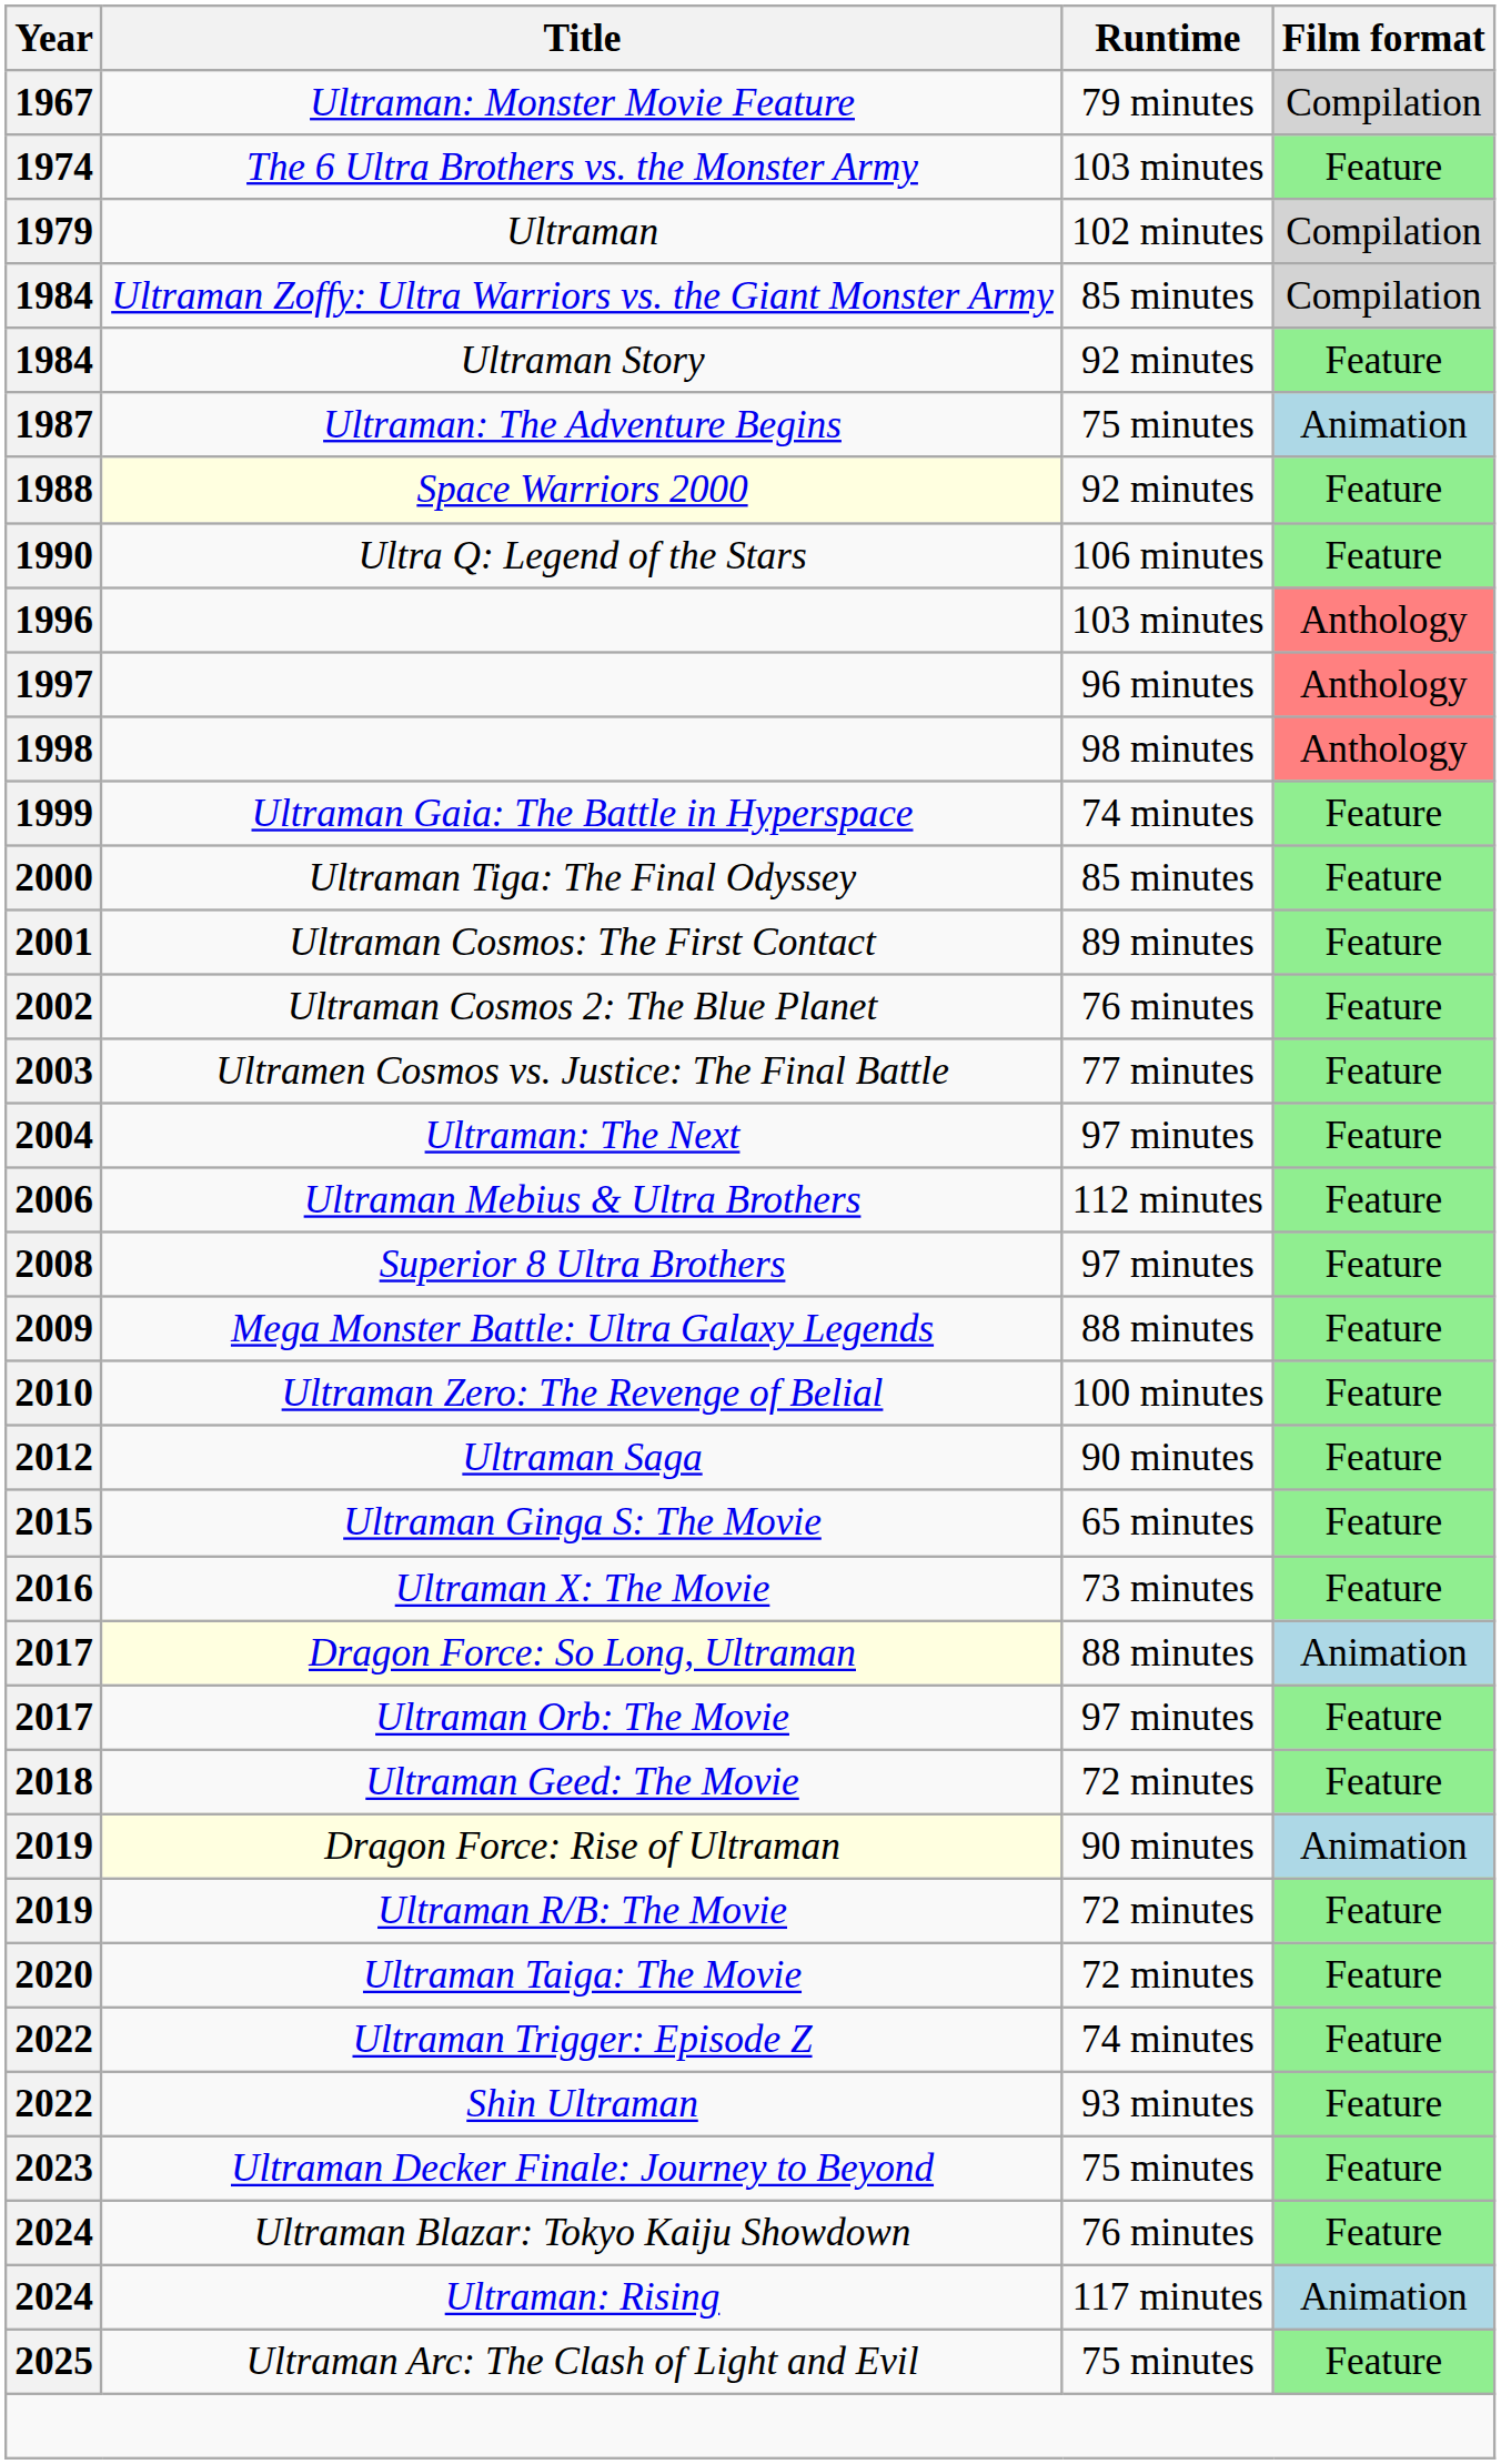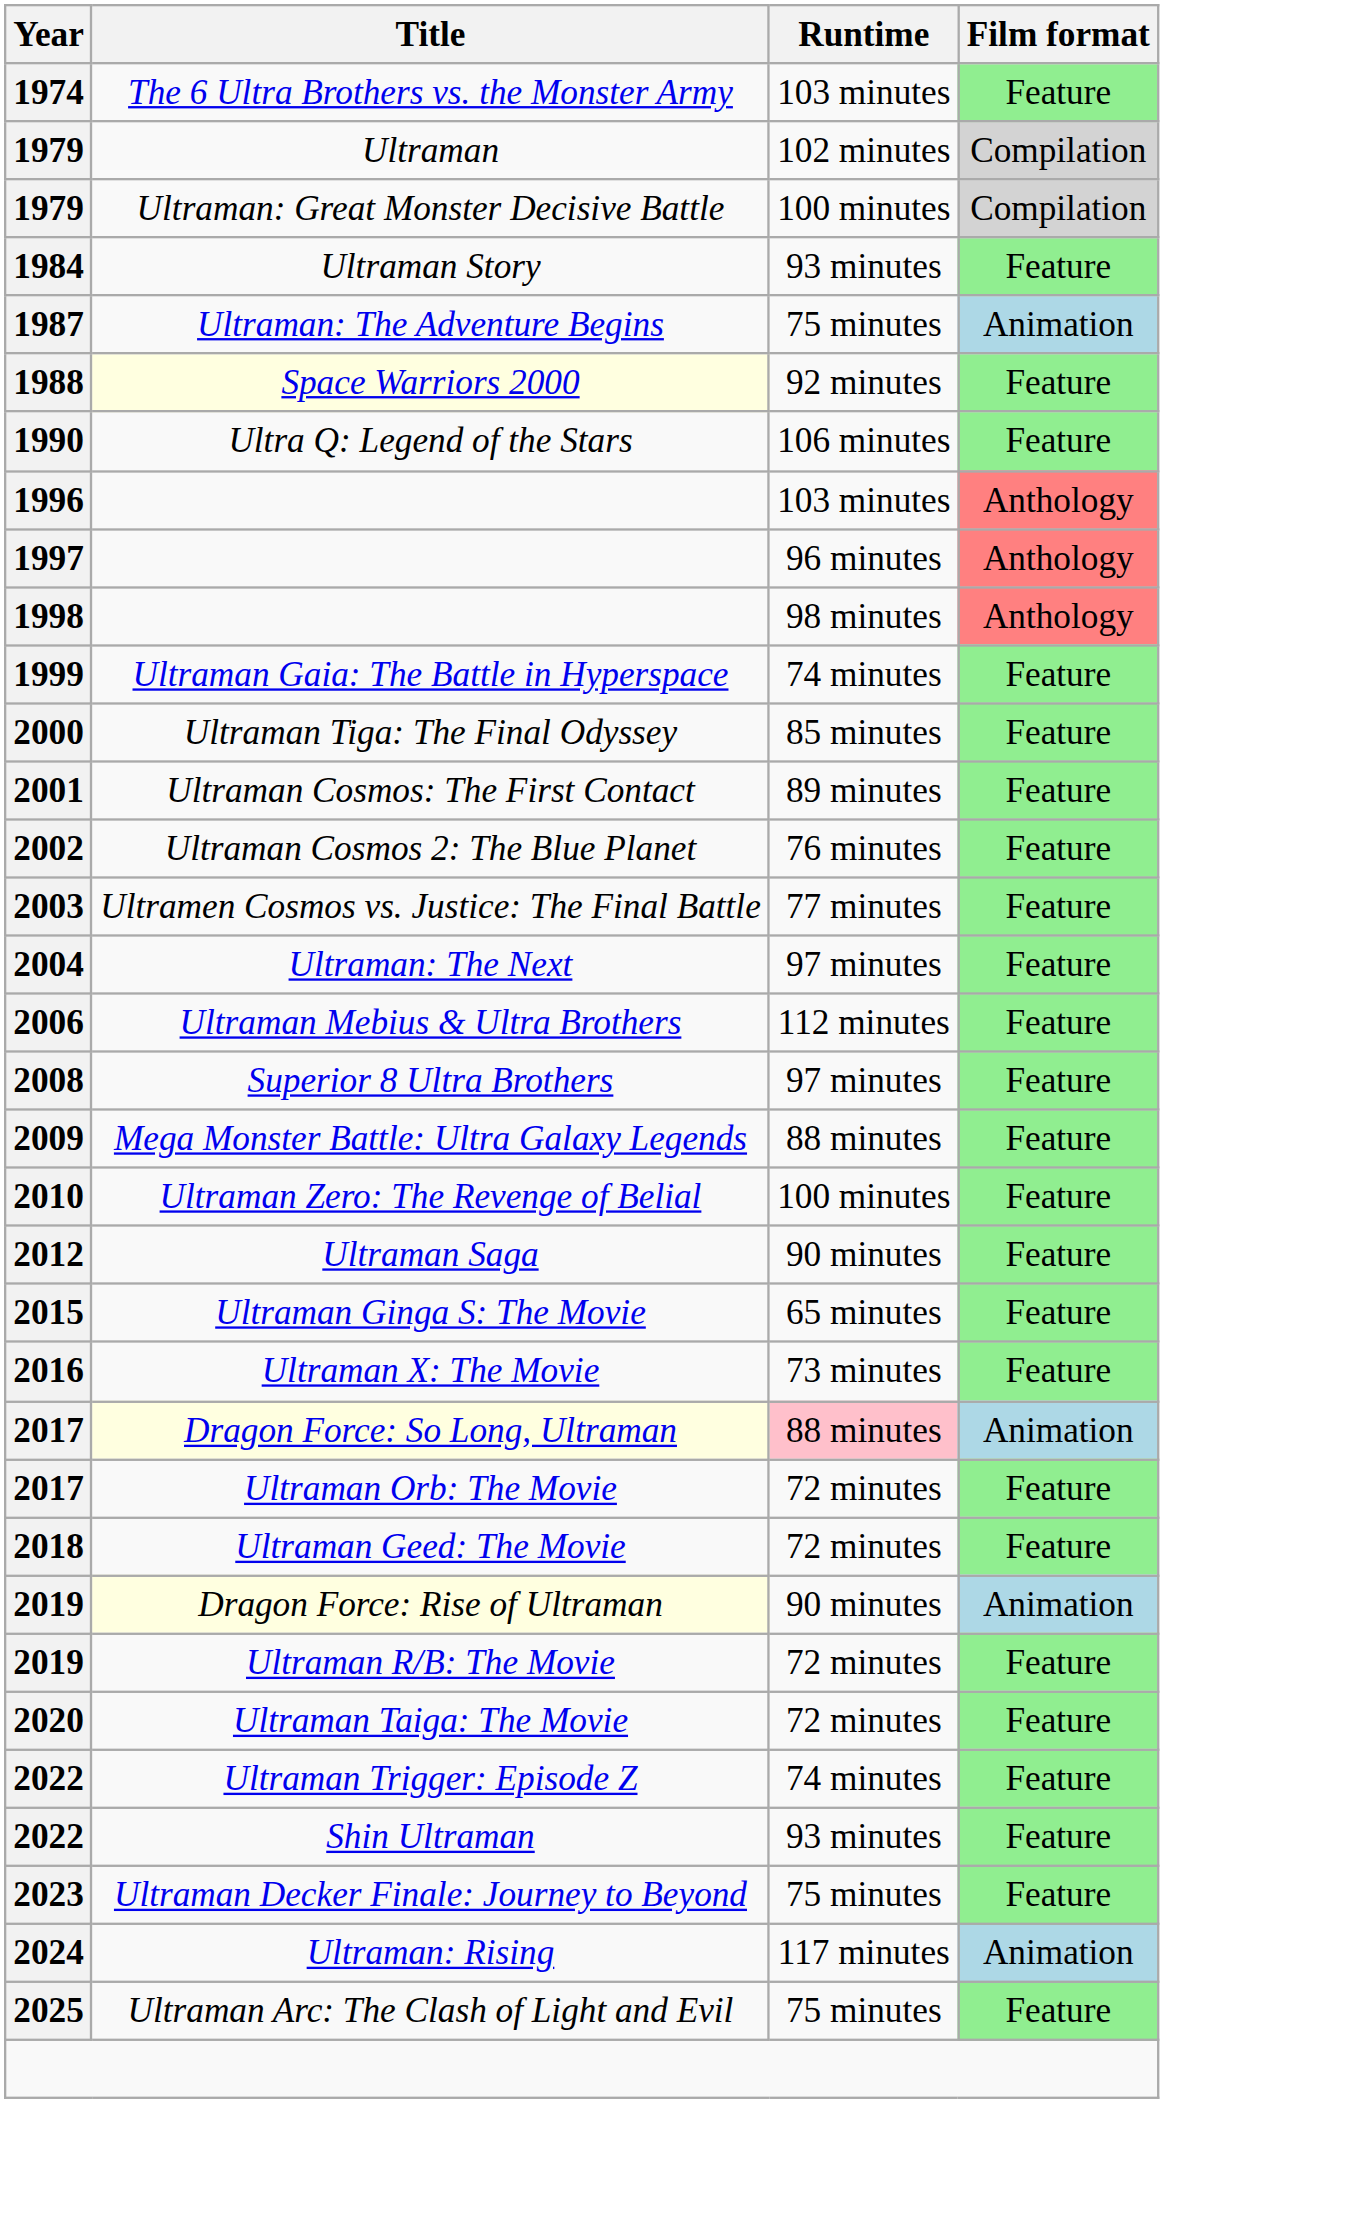 <table class="wikitable sortable" style="font-size:95%; text-align:center;">
 <tr>
 <th scope="col">Year</th>
 <th scope="col">Title</th>
 <th scope="col">Runtime</th>
 <th scope="col">Film format</th>
-</tr>
-<tr>
-<th>1967</th>
-<td><em><a href='#'>Ultraman: Monster Movie Feature</a></em></td>
-<td>79 minutes</td>
-<td bgcolor=#D3D3D3>Compilation</td>
 </tr>
 <tr>
 <th>1974</th>
 <td><em><a href='#'>The 6 Ultra Brothers vs. the Monster Army</a></em>  </td>
 <td>103 minutes</td>
 <td bgcolor=#90EE90>Feature</td>
 </tr>
 <tr>
 <th>1979</th>
 <td><em>Ultraman</em></td>
 <td>102 minutes</td>
 <td bgcolor=#D3D3D3>Compilation</td>
 </tr>
 <tr>
-<th>1984</th>
-<td><em><a href='#'>Ultraman Zoffy: Ultra Warriors vs. the Giant Monster Army</a></em></td>
-<td>85 minutes</td>
+<th>1979</th>
+<td><em>Ultraman: Great Monster Decisive Battle</em></td>
+<td>100 minutes</td>
 <td bgcolor=#D3D3D3>Compilation</td>
 </tr>
 <tr>
 <th>1984</th>
 <td><em>Ultraman Story</em></td>
-<td>92 minutes</td>
+<td>93 minutes</td>
 <td bgcolor=#90EE90>Feature</td>
 </tr>
 <tr>
 <th>1987</th>
 <td><em><a href='#'>Ultraman: The Adventure Begins</a></em>  </td>
 <td>75 minutes</td>
 <td bgcolor=#ADD8E6>Animation</td>
 </tr>
 <tr>
 <th>1988</th>
 <td bgcolor=#FFFFE0><em><a href='#'>Space Warriors 2000</a></em>  </td>
 <td>92 minutes</td>
 <td bgcolor=#90EE90>Feature</td>
 </tr>
 <tr>
 <th>1990</th>
 <td><em>Ultra Q: Legend of the Stars</em></td>
 <td>106 minutes</td>
 <td bgcolor=#90EE90>Feature</td>
 </tr>
 <tr>
 <th>1996</th>
 <td></td>
 <td>103 minutes</td>
 <td bgcolor=#FF8080>Anthology</td>
 </tr>
 <tr>
 <th>1997</th>
 <td></td>
 <td>96 minutes</td>
 <td bgcolor=#FF8080>Anthology</td>
 </tr>
 <tr>
 <th>1998</th>
 <td></td>
 <td>98 minutes</td>
 <td bgcolor=#FF8080>Anthology</td>
 </tr>
 <tr>
 <th>1999</th>
 <td><em><a href='#'>Ultraman Gaia: The Battle in Hyperspace</a></em></td>
 <td>74 minutes</td>
 <td bgcolor=#90EE90>Feature</td>
 </tr>
 <tr>
 <th>2000</th>
 <td><em>Ultraman Tiga: The Final Odyssey</em></td>
 <td>85 minutes</td>
 <td bgcolor=#90EE90>Feature</td>
 </tr>
 <tr>
 <th>2001</th>
 <td><em>Ultraman Cosmos: The First Contact</em></td>
 <td>89 minutes</td>
 <td bgcolor=#90EE90>Feature</td>
 </tr>
 <tr>
 <th>2002</th>
 <td><em>Ultraman Cosmos 2: The Blue Planet</em></td>
 <td>76 minutes</td>
 <td bgcolor=#90EE90>Feature</td>
 </tr>
 <tr>
 <th>2003</th>
 <td><em>Ultramen Cosmos vs. Justice: The Final Battle</em></td>
 <td>77 minutes</td>
 <td bgcolor=#90EE90>Feature</td>
 </tr>
 <tr>
 <th>2004</th>
 <td><em><a href='#'>Ultraman: The Next</a></em></td>
 <td>97 minutes</td>
 <td bgcolor=#90EE90>Feature</td>
 </tr>
 <tr>
 <th>2006</th>
 <td><em><a href='#'>Ultraman Mebius & Ultra Brothers</a></em></td>
 <td>112 minutes</td>
 <td bgcolor=#90EE90>Feature</td>
 </tr>
 <tr>
 <th>2008</th>
 <td><em><a href='#'>Superior 8 Ultra Brothers</a></em></td>
 <td>97 minutes</td>
 <td bgcolor=#90EE90>Feature</td>
 </tr>
 <tr>
 <th>2009</th>
 <td><em><a href='#'>Mega Monster Battle: Ultra Galaxy Legends</a></em></td>
 <td>88 minutes</td>
 <td bgcolor=#90EE90>Feature</td>
 </tr>
 <tr>
 <th>2010</th>
 <td><em><a href='#'>Ultraman Zero: The Revenge of Belial</a></em></td>
 <td>100 minutes</td>
 <td bgcolor=#90EE90>Feature</td>
 </tr>
 <tr>
 <th>2012</th>
 <td><em><a href='#'>Ultraman Saga</a></em></td>
 <td>90 minutes</td>
 <td bgcolor=#90EE90>Feature</td>
 </tr>
 <tr>
 <th>2015</th>
 <td><em><a href='#'>Ultraman Ginga S: The Movie</a></em></td>
 <td>65 minutes</td>
 <td bgcolor=#90EE90>Feature</td>
 </tr>
 <tr>
 <th>2016</th>
 <td><em><a href='#'>Ultraman X: The Movie</a></em></td>
 <td>73 minutes</td>
 <td bgcolor=#90EE90>Feature</td>
 </tr>
 <tr>
 <th>2017</th>
 <td bgcolor=#FFFFE0><em><a href='#'>Dragon Force: So Long, Ultraman</a></em>  </td>
-<td>88 minutes</td>
+<td style="background: pink;">88 minutes</td>
 <td bgcolor=#ADD8E6>Animation</td>
 </tr>
 <tr>
 <th>2017</th>
 <td><em><a href='#'>Ultraman Orb: The Movie</a></em></td>
-<td>97 minutes</td>
+<td>72 minutes</td>
 <td bgcolor=#90EE90>Feature</td>
 </tr>
 <tr>
 <th>2018</th>
 <td><em><a href='#'>Ultraman Geed: The Movie</a></em></td>
 <td>72 minutes</td>
 <td bgcolor=#90EE90>Feature</td>
 </tr>
 <tr>
 <th>2019</th>
 <td bgcolor=#FFFFE0><em>Dragon Force: Rise of Ultraman</em>  </td>
 <td>90 minutes</td>
 <td bgcolor=#ADD8E6>Animation</td>
 </tr>
 <tr>
 <th>2019</th>
 <td><em><a href='#'>Ultraman R/B: The Movie</a></em></td>
 <td>72 minutes</td>
 <td bgcolor=#90EE90>Feature</td>
 </tr>
 <tr>
 <th>2020</th>
 <td><em><a href='#'>Ultraman Taiga: The Movie</a></em></td>
 <td>72 minutes</td>
 <td bgcolor=#90EE90>Feature</td>
 </tr>
 <tr>
 <th>2022</th>
 <td><em><a href='#'>Ultraman Trigger: Episode Z</a></em></td>
 <td>74 minutes</td>
 <td bgcolor=#90EE90>Feature</td>
 </tr>
 <tr>
 <th>2022</th>
 <td><em><a href='#'>Shin Ultraman</a></em></td>
 <td>93 minutes</td>
 <td bgcolor=#90EE90>Feature</td>
 </tr>
 <tr>
 <th>2023</th>
 <td><em><a href='#'>Ultraman Decker Finale: Journey to Beyond</a></em></td>
 <td>75 minutes</td>
 <td bgcolor=#90EE90>Feature</td>
 </tr>
 <tr>
 <th>2024</th>
-<td><em>Ultraman Blazar: Tokyo Kaiju Showdown</em></td>
-<td>76 minutes</td>
-<td bgcolor=#90EE90>Feature</td>
-</tr>
-<tr>
-<th>2024</th>
 <td><em><a href='#'>Ultraman: Rising</a></em>  </td>
 <td>117 minutes</td>
 <td bgcolor=#ADD8E6>Animation</td>
 </tr>
 <tr>
 <th>2025</th>
 <td><em>Ultraman Arc: The Clash of Light and Evil</em></td>
 <td>75 minutes</td>
 <td bgcolor=#90EE90>Feature</td>
 </tr>
 <tr>
 <td colspan="4"><br></td>
 </tr>
 </table>
